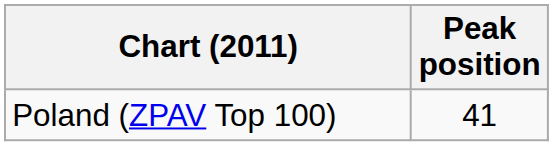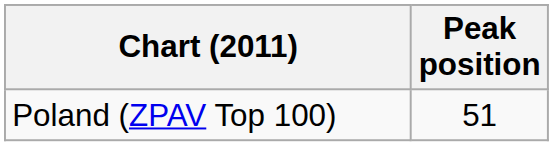 <table class="wikitable sortable">
 <tr>
 <th style="text-align:center; width:200px;">Chart (2011)</th>
 <th style="text-align:center;">Peak<br>position</th>
 </tr>
 <tr>
 <td>Poland (<a href='#'>ZPAV</a> Top 100)</td>
-<td style="text-align:center;">41</td>
+<td style="text-align:center;">51</td>
 </tr>
 </table>
